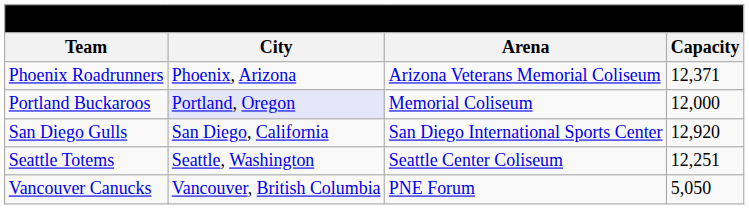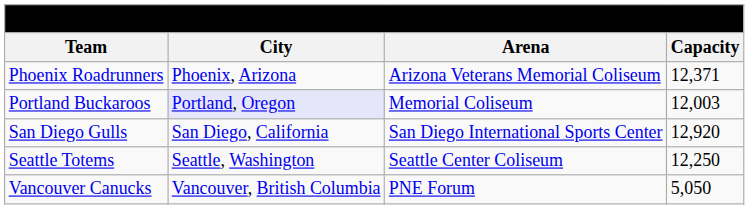 <table class="wikitable" style="width:auto">
 <tr>
 <td bgcolor="#000000" align="center" colspan="6"><strong><span>1967–68 Western Hockey League</span></strong></td>
 </tr>
 <tr>
 <th>Team</th>
 <th>City</th>
 <th>Arena</th>
 <th>Capacity</th>
 </tr>
 <tr>
 <td><a href='#'>Phoenix Roadrunners</a></td>
 <td><a href='#'>Phoenix</a>, <a href='#'>Arizona</a></td>
 <td><a href='#'>Arizona Veterans Memorial Coliseum</a></td>
 <td>12,371</td>
 </tr>
 <tr>
 <td><a href='#'>Portland Buckaroos</a></td>
 <td style="background: lavender;"><a href='#'>Portland</a>, <a href='#'>Oregon</a></td>
 <td><a href='#'>Memorial Coliseum</a></td>
-<td>12,000</td>
+<td>12,003</td>
 </tr>
 <tr>
 <td><a href='#'>San Diego Gulls</a></td>
 <td><a href='#'>San Diego</a>, <a href='#'>California</a></td>
 <td><a href='#'>San Diego International Sports Center</a></td>
 <td>12,920</td>
 </tr>
 <tr>
 <td><a href='#'>Seattle Totems</a></td>
 <td><a href='#'>Seattle</a>, <a href='#'>Washington</a></td>
 <td><a href='#'>Seattle Center Coliseum</a></td>
-<td>12,251</td>
+<td>12,250</td>
 </tr>
 <tr>
 <td><a href='#'>Vancouver Canucks</a></td>
 <td><a href='#'>Vancouver</a>, <a href='#'>British Columbia</a></td>
 <td><a href='#'>PNE Forum</a></td>
 <td>5,050</td>
 </tr>
 </table>
